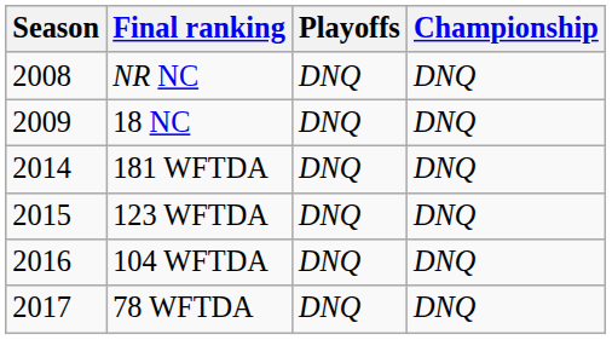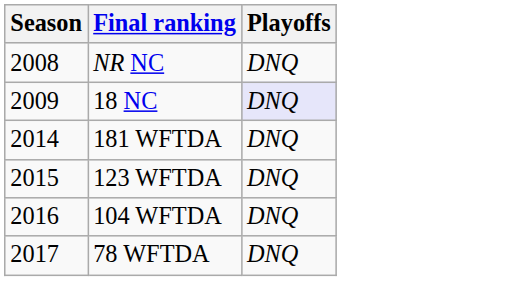 <table class="wikitable sortable">
 <tr>
 <th>Season</th>
 <th><a href='#'>Final ranking</a></th>
 <th>Playoffs</th>
-<th><a href='#'>Championship</a></th>
 </tr>
 <tr>
 <td>2008</td>
 <td><em>NR</em> <a href='#'>NC</a></td>
 <td><em>DNQ</em></td>
-<td><em>DNQ</em></td>
 </tr>
 <tr>
 <td>2009</td>
 <td>18 <a href='#'>NC</a></td>
-<td><em>DNQ</em></td>
-<td><em>DNQ</em></td>
+<td style="background: lavender;"><em>DNQ</em></td>
 </tr>
 <tr>
 <td>2014</td>
 <td>181 WFTDA</td>
-<td><em>DNQ</em></td>
 <td><em>DNQ</em></td>
 </tr>
 <tr>
 <td>2015</td>
 <td>123 WFTDA</td>
 <td><em>DNQ</em></td>
-<td><em>DNQ</em></td>
 </tr>
 <tr>
 <td>2016</td>
 <td>104 WFTDA</td>
-<td><em>DNQ</em></td>
 <td><em>DNQ</em></td>
 </tr>
 <tr>
 <td>2017</td>
 <td>78 WFTDA</td>
 <td><em>DNQ</em></td>
-<td><em>DNQ</em></td>
 </tr>
 </table>
